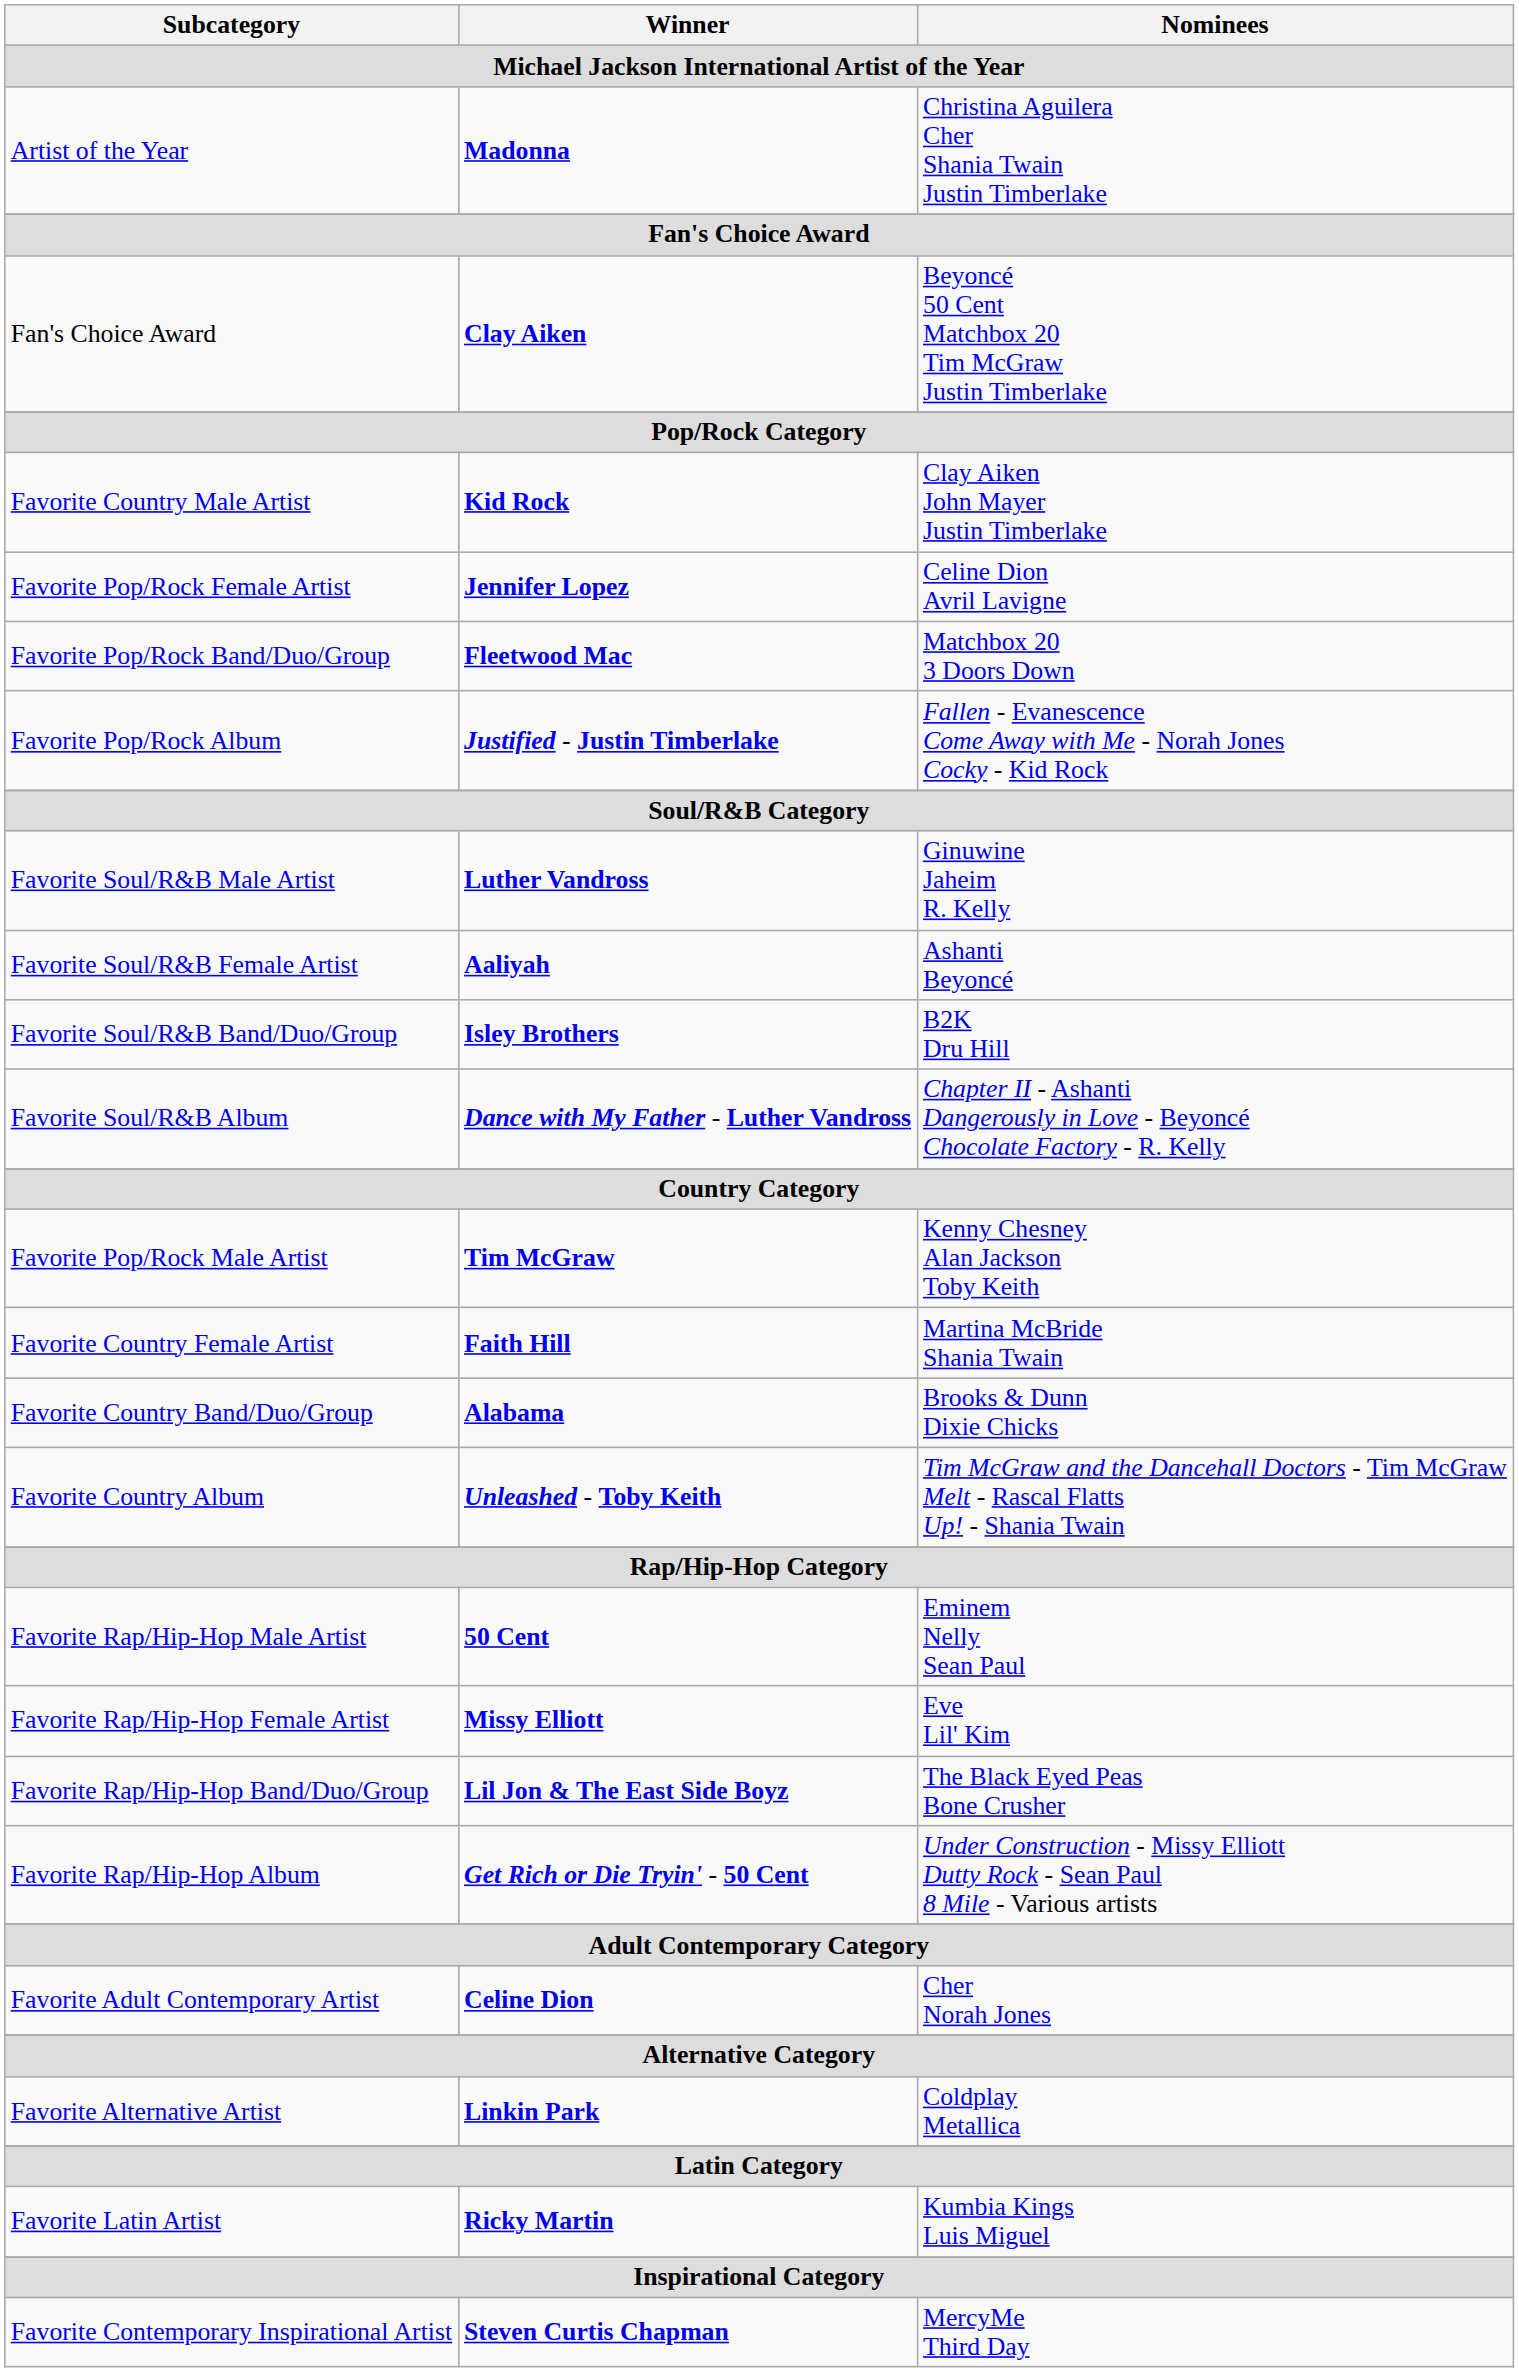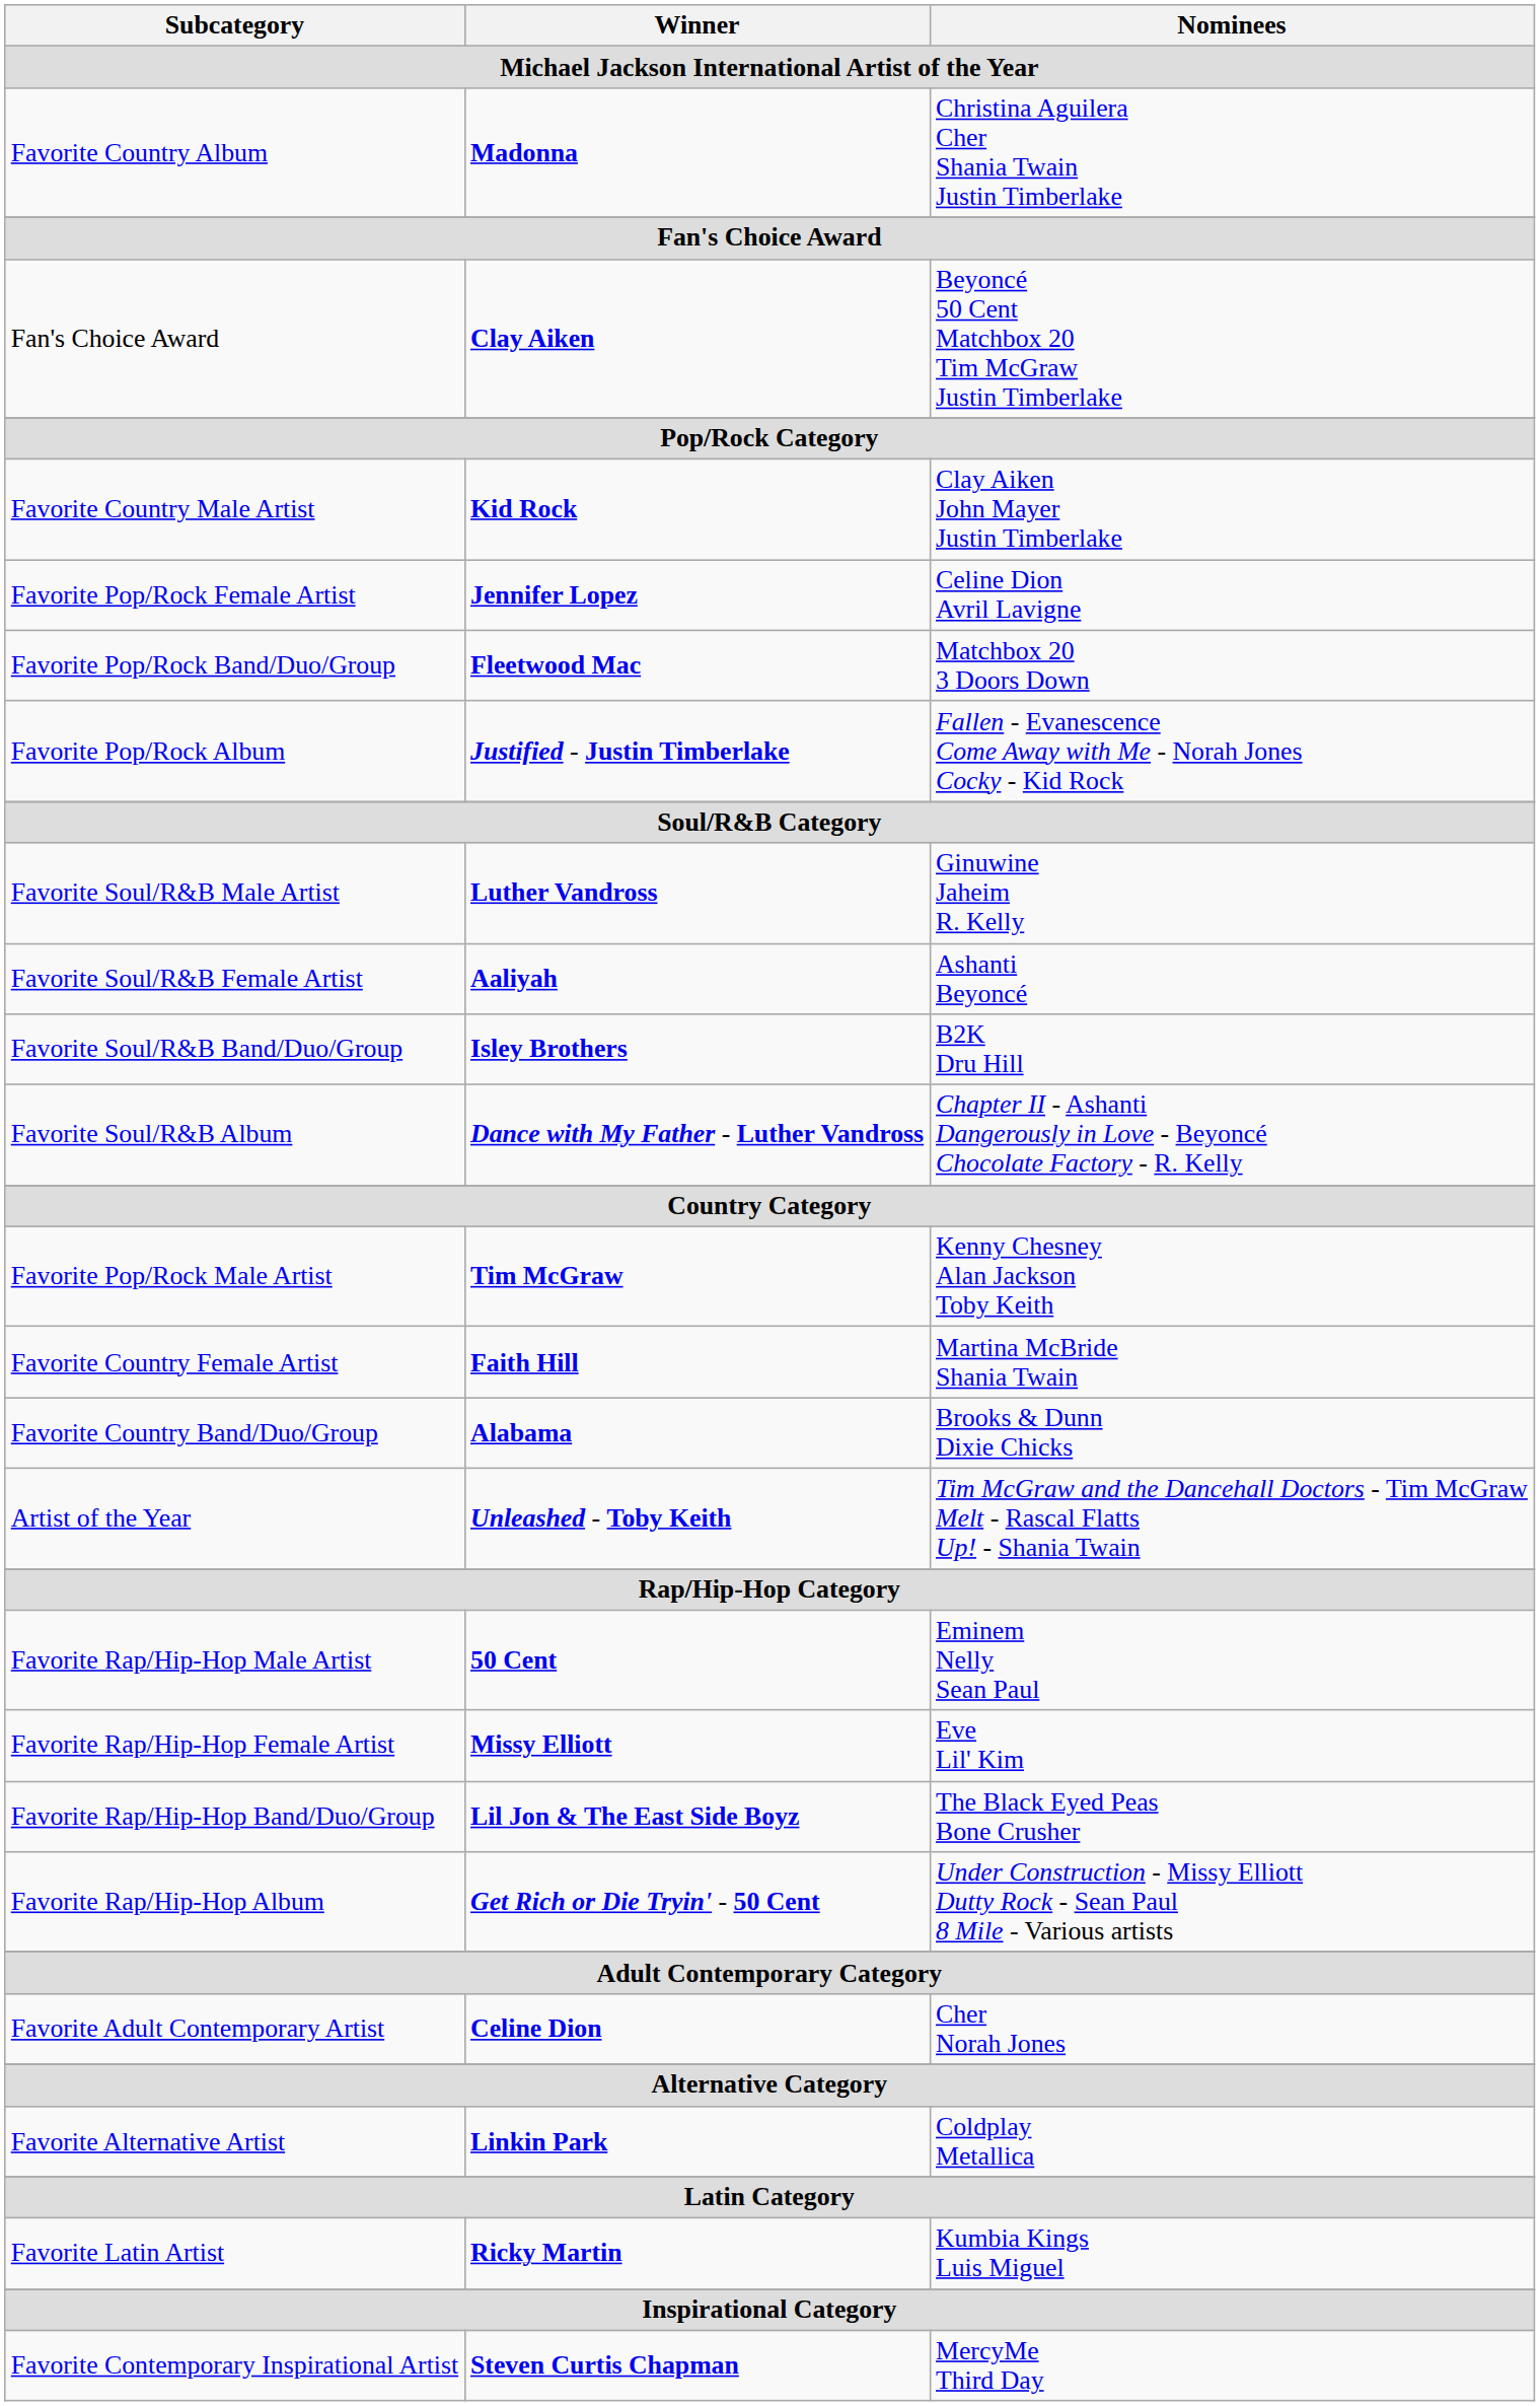 <table class="wikitable">
 <tr>
 <th><strong>Subcategory</strong></th>
 <th><strong>Winner</strong></th>
 <th><strong>Nominees</strong></th>
 </tr>
 <tr bgcolor="#DDDDDD">
 <td colspan=8 align=center><strong>Michael Jackson International Artist of the Year</strong></td>
 </tr>
 <tr>
-<td><a href='#'>Artist of the Year</a></td>
+<td><a href='#'>Favorite Country Album</a></td>
 <td><strong><a href='#'>Madonna</a></strong></td>
 <td><a href='#'>Christina Aguilera</a> <br> <a href='#'>Cher</a> <br> <a href='#'>Shania Twain</a> <br> <a href='#'>Justin Timberlake</a></td>
 </tr>
 <tr>
 </tr>
 <tr bgcolor="#DDDDDD">
 <td colspan=8 align=center><strong>Fan's Choice Award</strong></td>
 </tr>
 <tr>
 <td>Fan's Choice Award</td>
 <td><strong><a href='#'>Clay Aiken</a></strong></td>
 <td><a href='#'>Beyoncé</a> <br> <a href='#'>50 Cent</a> <br> <a href='#'>Matchbox 20</a> <br> <a href='#'>Tim McGraw</a> <br> <a href='#'>Justin Timberlake</a></td>
 </tr>
 <tr>
 </tr>
 <tr bgcolor="#DDDDDD">
 <td colspan=8 align=center><strong>Pop/Rock Category</strong></td>
 </tr>
 <tr>
 <td><a href='#'>Favorite Country Male Artist</a></td>
 <td><strong><a href='#'>Kid Rock</a></strong></td>
 <td><a href='#'>Clay Aiken</a> <br> <a href='#'>John Mayer</a> <br> <a href='#'>Justin Timberlake</a></td>
 </tr>
 <tr>
 <td><a href='#'>Favorite Pop/Rock Female Artist</a></td>
 <td><strong><a href='#'>Jennifer Lopez</a></strong></td>
 <td><a href='#'>Celine Dion</a> <br> <a href='#'>Avril Lavigne</a></td>
 </tr>
 <tr>
 <td><a href='#'>Favorite Pop/Rock Band/Duo/Group</a></td>
 <td><strong><a href='#'>Fleetwood Mac</a></strong></td>
 <td><a href='#'>Matchbox 20</a> <br> <a href='#'>3 Doors Down</a></td>
 </tr>
 <tr>
 <td><a href='#'>Favorite Pop/Rock Album</a></td>
 <td><strong><em><a href='#'>Justified</a></em></strong> - <strong><a href='#'>Justin Timberlake</a></strong></td>
 <td><em><a href='#'>Fallen</a></em> - <a href='#'>Evanescence</a> <br> <em><a href='#'>Come Away with Me</a></em> - <a href='#'>Norah Jones</a> <br> <em><a href='#'>Cocky</a></em> - <a href='#'>Kid Rock</a></td>
 </tr>
 <tr>
 </tr>
 <tr bgcolor="#DDDDDD">
 <td colspan=8 align=center><strong>Soul/R&B Category</strong></td>
 </tr>
 <tr>
 <td><a href='#'>Favorite Soul/R&B Male Artist</a></td>
 <td><strong><a href='#'>Luther Vandross</a></strong></td>
 <td><a href='#'>Ginuwine</a> <br> <a href='#'>Jaheim</a> <br> <a href='#'>R. Kelly</a></td>
 </tr>
 <tr>
 <td><a href='#'>Favorite Soul/R&B Female Artist</a></td>
 <td><strong><a href='#'>Aaliyah</a></strong></td>
 <td><a href='#'>Ashanti</a> <br> <a href='#'>Beyoncé</a></td>
 </tr>
 <tr>
 <td><a href='#'>Favorite Soul/R&B Band/Duo/Group</a></td>
 <td><strong><a href='#'>Isley Brothers</a></strong></td>
 <td><a href='#'>B2K</a> <br> <a href='#'>Dru Hill</a></td>
 </tr>
 <tr>
 <td><a href='#'>Favorite Soul/R&B Album</a></td>
 <td><strong><em><a href='#'>Dance with My Father</a></em></strong> - <strong><a href='#'>Luther Vandross</a></strong></td>
 <td><em><a href='#'>Chapter II</a></em> - <a href='#'>Ashanti</a> <br> <em><a href='#'>Dangerously in Love</a></em> - <a href='#'>Beyoncé</a> <br> <em><a href='#'>Chocolate Factory</a></em> - <a href='#'>R. Kelly</a></td>
 </tr>
 <tr>
 </tr>
 <tr bgcolor="#DDDDDD">
 <td colspan=8 align=center><strong>Country Category</strong></td>
 </tr>
 <tr>
 <td><a href='#'>Favorite Pop/Rock Male Artist</a></td>
 <td><strong><a href='#'>Tim McGraw</a></strong></td>
 <td><a href='#'>Kenny Chesney</a> <br> <a href='#'>Alan Jackson</a> <br> <a href='#'>Toby Keith</a></td>
 </tr>
 <tr>
 <td><a href='#'>Favorite Country Female Artist</a></td>
 <td><strong><a href='#'>Faith Hill</a></strong></td>
 <td><a href='#'>Martina McBride</a> <br> <a href='#'>Shania Twain</a></td>
 </tr>
 <tr>
 <td><a href='#'>Favorite Country Band/Duo/Group</a></td>
 <td><strong><a href='#'>Alabama</a></strong></td>
 <td><a href='#'>Brooks & Dunn</a> <br> <a href='#'>Dixie Chicks</a></td>
 </tr>
 <tr>
-<td><a href='#'>Favorite Country Album</a></td>
+<td><a href='#'>Artist of the Year</a></td>
 <td><strong><em><a href='#'>Unleashed</a></em></strong> - <strong><a href='#'>Toby Keith</a></strong></td>
 <td><em><a href='#'>Tim McGraw and the Dancehall Doctors</a></em> - <a href='#'>Tim McGraw</a> <br> <em><a href='#'>Melt</a></em> - <a href='#'>Rascal Flatts</a> <br> <em><a href='#'>Up!</a></em> - <a href='#'>Shania Twain</a></td>
 </tr>
 <tr>
 </tr>
 <tr bgcolor="#DDDDDD">
 <td colspan=8 align=center><strong>Rap/Hip-Hop Category</strong></td>
 </tr>
 <tr>
 <td><a href='#'>Favorite Rap/Hip-Hop Male Artist</a></td>
 <td><strong><a href='#'>50 Cent</a></strong></td>
 <td><a href='#'>Eminem</a> <br> <a href='#'>Nelly</a> <br> <a href='#'>Sean Paul</a></td>
 </tr>
 <tr>
 <td><a href='#'>Favorite Rap/Hip-Hop Female Artist</a></td>
 <td><strong><a href='#'>Missy Elliott</a></strong></td>
 <td><a href='#'>Eve</a> <br> <a href='#'>Lil' Kim</a></td>
 </tr>
 <tr>
 <td><a href='#'>Favorite Rap/Hip-Hop Band/Duo/Group</a></td>
 <td><strong><a href='#'>Lil Jon & The East Side Boyz</a></strong></td>
 <td><a href='#'>The Black Eyed Peas</a> <br> <a href='#'>Bone Crusher</a></td>
 </tr>
 <tr>
 <td><a href='#'>Favorite Rap/Hip-Hop Album</a></td>
 <td><strong><em><a href='#'>Get Rich or Die Tryin'</a></em></strong> - <strong><a href='#'>50 Cent</a></strong></td>
 <td><em><a href='#'>Under Construction</a></em> - <a href='#'>Missy Elliott</a> <br> <em><a href='#'>Dutty Rock</a></em> - <a href='#'>Sean Paul</a> <br> <em><a href='#'>8 Mile</a></em> - Various artists</td>
 </tr>
 <tr>
 </tr>
 <tr bgcolor="#DDDDDD">
 <td colspan=8 align=center><strong>Adult Contemporary Category</strong></td>
 </tr>
 <tr>
 <td><a href='#'>Favorite Adult Contemporary Artist</a></td>
 <td><strong><a href='#'>Celine Dion</a></strong></td>
 <td><a href='#'>Cher</a> <br> <a href='#'>Norah Jones</a></td>
 </tr>
 <tr>
 </tr>
 <tr bgcolor="#DDDDDD">
 <td colspan=8 align=center><strong>Alternative Category</strong></td>
 </tr>
 <tr>
 <td><a href='#'>Favorite Alternative Artist</a></td>
 <td><strong><a href='#'>Linkin Park</a></strong></td>
 <td><a href='#'>Coldplay</a> <br> <a href='#'>Metallica</a></td>
 </tr>
 <tr>
 </tr>
 <tr bgcolor="#DDDDDD">
 <td colspan=8 align=center><strong>Latin Category</strong></td>
 </tr>
 <tr>
 <td><a href='#'>Favorite Latin Artist</a></td>
 <td><strong><a href='#'>Ricky Martin</a></strong></td>
 <td><a href='#'>Kumbia Kings</a> <br> <a href='#'>Luis Miguel</a></td>
 </tr>
 <tr>
 </tr>
 <tr bgcolor="#DDDDDD">
 <td colspan=8 align=center><strong>Inspirational Category</strong></td>
 </tr>
 <tr>
 <td><a href='#'>Favorite Contemporary Inspirational Artist</a></td>
 <td><strong><a href='#'>Steven Curtis Chapman</a></strong></td>
 <td><a href='#'>MercyMe</a> <br> <a href='#'>Third Day</a></td>
 </tr>
 </table>
